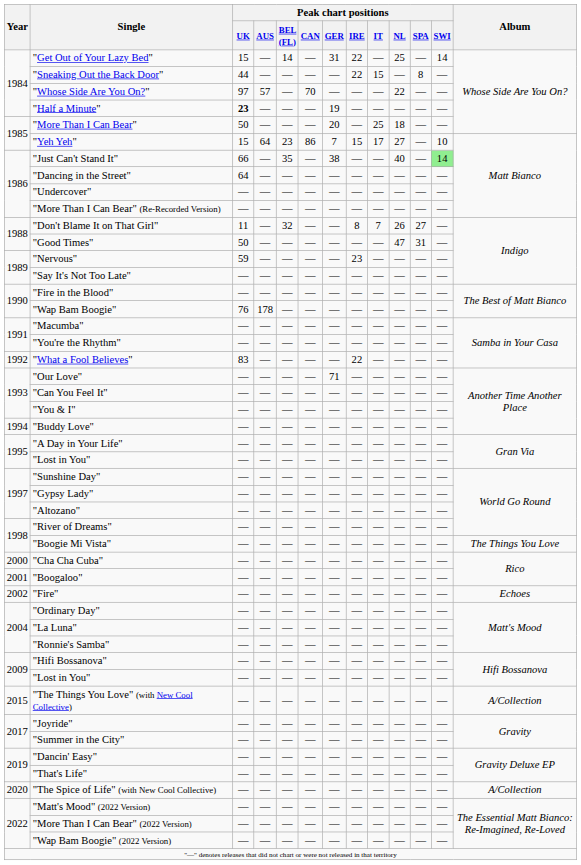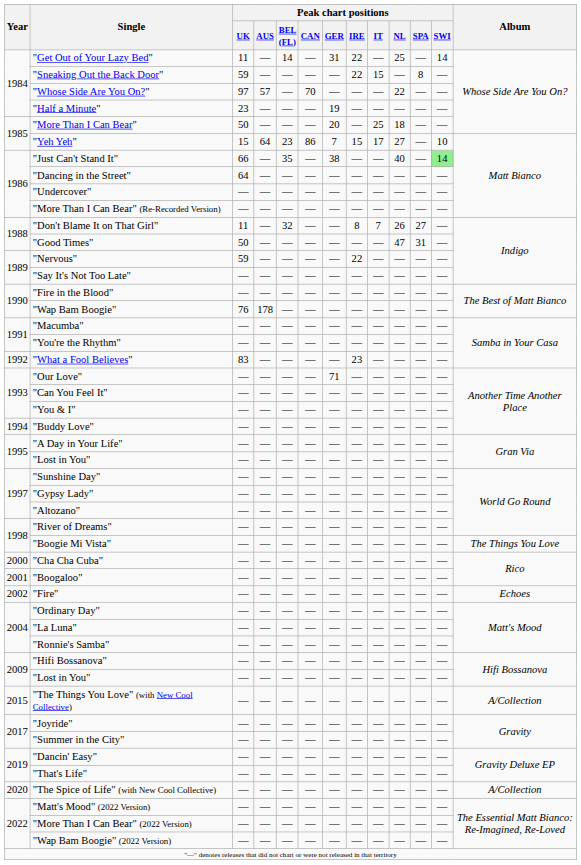 <table class="wikitable" style="text-align:center;">
 <tr>
 <th rowspan="2">Year</th>
 <th rowspan="2">Single</th>
 <th colspan="10">Peak chart positions</th>
 <th rowspan="2">Album</th>
 </tr>
 <tr>
 <th width="25"><small><a href='#'>UK</a></small><br></th>
 <th width="25"><small><a href='#'>AUS</a></small><br></th>
 <th width="25"><small><a href='#'>BEL (FL)</a></small><br></th>
 <th width="25"><small><a href='#'>CAN</a></small><br></th>
 <th width="25"><small><a href='#'>GER</a></small><br></th>
 <th width="25"><small><a href='#'>IRE</a></small><br></th>
 <th width="25"><small><a href='#'>IT</a></small><br></th>
 <th width="25"><small><a href='#'>NL</a></small><br></th>
 <th><small><a href='#'>SPA</a></small><br></th>
 <th width="25"><small><a href='#'>SWI</a></small><br></th>
 </tr>
 <tr>
 <td rowspan="4" style="text-align:center;">1984</td>
 <td align="left">"<a href='#'>Get Out of Your Lazy Bed</a>"</td>
-<td style="text-align:center;">15</td>
+<td style="text-align:center;">11</td>
 <td style="text-align:center;">—</td>
 <td>14</td>
 <td style="text-align:center;">—</td>
 <td style="text-align:center;">31</td>
 <td style="text-align:center;">22</td>
 <td>—</td>
 <td style="text-align:center;">25</td>
 <td>—</td>
 <td style="text-align:center;">14</td>
 <td rowspan="5"><em>Whose Side Are You On?</em></td>
 </tr>
 <tr>
 <td align="left">"<a href='#'>Sneaking Out the Back Door</a>"</td>
-<td style="text-align:center;">44</td>
+<td style="text-align:center;">59</td>
 <td style="text-align:center;">—</td>
 <td>—</td>
 <td style="text-align:center;">—</td>
 <td style="text-align:center;">—</td>
 <td style="text-align:center;">22</td>
 <td>15</td>
 <td style="text-align:center;">—</td>
 <td>8</td>
 <td style="text-align:center;">—</td>
 </tr>
 <tr>
 <td align="left">"<a href='#'>Whose Side Are You On?</a>"</td>
 <td style="text-align:center;">97</td>
 <td style="text-align:center;">57</td>
 <td>—</td>
 <td style="text-align:center;">70</td>
 <td style="text-align:center;">—</td>
 <td style="text-align:center;">—</td>
 <td>—</td>
 <td style="text-align:center;">22</td>
 <td>—</td>
 <td style="text-align:center;">—</td>
 </tr>
 <tr>
 <td align="left">"<a href='#'>Half a Minute</a>"</td>
-<td style="text-align:center;"><strong>23</strong></td>
+<td style="text-align:center;">23</td>
 <td style="text-align:center;">—</td>
 <td>—</td>
 <td style="text-align:center;">—</td>
 <td style="text-align:center;">19</td>
 <td style="text-align:center;">—</td>
 <td>—</td>
 <td style="text-align:center;">—</td>
 <td>—</td>
 <td style="text-align:center;">—</td>
 </tr>
 <tr>
 <td rowspan="2">1985</td>
 <td align="left">"<a href='#'>More Than I Can Bear</a>"</td>
 <td style="text-align:center;">50</td>
 <td style="text-align:center;">—</td>
 <td>—</td>
 <td style="text-align:center;">—</td>
 <td style="text-align:center;">20</td>
 <td style="text-align:center;">—</td>
 <td>25</td>
 <td style="text-align:center;">18</td>
 <td>—</td>
 <td style="text-align:center;">—</td>
 </tr>
 <tr>
 <td align="left">"<a href='#'>Yeh Yeh</a>"</td>
 <td style="text-align:center;">15</td>
 <td style="text-align:center;">64</td>
 <td>23</td>
 <td style="text-align:center;">86</td>
 <td style="text-align:center;">7</td>
 <td style="text-align:center;">15</td>
 <td>17</td>
 <td style="text-align:center;">27</td>
 <td>—</td>
 <td style="text-align:center;">10</td>
 <td rowspan="5"><em>Matt Bianco</em></td>
 </tr>
 <tr>
 <td rowspan="4">1986</td>
 <td align="left">"Just Can't Stand It"</td>
 <td style="text-align:center;">66</td>
 <td style="text-align:center;">—</td>
 <td>35</td>
 <td style="text-align:center;">—</td>
 <td style="text-align:center;">38</td>
 <td style="text-align:center;">—</td>
 <td>—</td>
 <td style="text-align:center;">40</td>
 <td>—</td>
 <td style="background: lightgreen; text-align:center;">14</td>
 </tr>
 <tr>
 <td align="left">"Dancing in the Street"</td>
 <td style="text-align:center;">64</td>
 <td style="text-align:center;">—</td>
 <td>—</td>
 <td style="text-align:center;">—</td>
 <td style="text-align:center;">—</td>
 <td style="text-align:center;">—</td>
 <td>—</td>
 <td style="text-align:center;">—</td>
 <td>—</td>
 <td style="text-align:center;">—</td>
 </tr>
 <tr>
 <td align="left">"Undercover"</td>
 <td style="text-align:center;">—</td>
 <td style="text-align:center;">—</td>
 <td>—</td>
 <td style="text-align:center;">—</td>
 <td style="text-align:center;">—</td>
 <td style="text-align:center;">—</td>
 <td>—</td>
 <td style="text-align:center;">—</td>
 <td>—</td>
 <td style="text-align:center;">—</td>
 </tr>
 <tr>
 <td align="left">"More Than I Can Bear" <small>(Re-Recorded Version)</small></td>
 <td style="text-align:center;">—</td>
 <td style="text-align:center;">—</td>
 <td>—</td>
 <td style="text-align:center;">—</td>
 <td style="text-align:center;">—</td>
 <td style="text-align:center;">—</td>
 <td>—</td>
 <td style="text-align:center;">—</td>
 <td>—</td>
 <td style="text-align:center;">—</td>
 </tr>
 <tr>
 <td rowspan="2">1988</td>
 <td align="left">"Don't Blame It on That Girl"</td>
 <td style="text-align:center;">11</td>
 <td style="text-align:center;">—</td>
 <td>32</td>
 <td style="text-align:center;">—</td>
 <td style="text-align:center;">—</td>
 <td style="text-align:center;">8</td>
 <td>7</td>
 <td style="text-align:center;">26</td>
 <td>27</td>
 <td style="text-align:center;">—</td>
 <td rowspan="4"><em>Indigo</em></td>
 </tr>
 <tr>
 <td align="left">"Good Times"</td>
 <td style="text-align:center;">50</td>
 <td style="text-align:center;">—</td>
 <td>—</td>
 <td style="text-align:center;">—</td>
 <td style="text-align:center;">—</td>
 <td style="text-align:center;">—</td>
 <td>—</td>
 <td style="text-align:center;">47</td>
 <td>31</td>
 <td style="text-align:center;">—</td>
 </tr>
 <tr>
 <td rowspan="2">1989</td>
 <td align="left">"Nervous"</td>
 <td style="text-align:center;">59</td>
 <td style="text-align:center;">—</td>
 <td>—</td>
 <td style="text-align:center;">—</td>
 <td style="text-align:center;">—</td>
-<td style="text-align:center;">23</td>
+<td style="text-align:center;">22</td>
 <td>—</td>
 <td style="text-align:center;">—</td>
 <td>—</td>
 <td style="text-align:center;">—</td>
 </tr>
 <tr>
 <td align="left">"Say It's Not Too Late"</td>
 <td style="text-align:center;">—</td>
 <td style="text-align:center;">—</td>
 <td>—</td>
 <td style="text-align:center;">—</td>
 <td style="text-align:center;">—</td>
 <td style="text-align:center;">—</td>
 <td>—</td>
 <td style="text-align:center;">—</td>
 <td>—</td>
 <td style="text-align:center;">—</td>
 </tr>
 <tr>
 <td rowspan="2">1990</td>
 <td align="left">"Fire in the Blood"</td>
 <td style="text-align:center;">—</td>
 <td style="text-align:center;">—</td>
 <td>—</td>
 <td style="text-align:center;">—</td>
 <td style="text-align:center;">—</td>
 <td style="text-align:center;">—</td>
 <td>—</td>
 <td style="text-align:center;">—</td>
 <td>—</td>
 <td style="text-align:center;">—</td>
 <td rowspan="2"><em>The Best of Matt Bianco</em></td>
 </tr>
 <tr>
 <td align="left">"Wap Bam Boogie"</td>
 <td style="text-align:center;">76</td>
 <td style="text-align:center;">178</td>
 <td>—</td>
 <td style="text-align:center;">—</td>
 <td style="text-align:center;">—</td>
 <td style="text-align:center;">—</td>
 <td>—</td>
 <td style="text-align:center;">—</td>
 <td>—</td>
 <td style="text-align:center;">—</td>
 </tr>
 <tr>
 <td rowspan="2">1991</td>
 <td align="left">"Macumba"</td>
 <td style="text-align:center;">—</td>
 <td style="text-align:center;">—</td>
 <td>—</td>
 <td style="text-align:center;">—</td>
 <td style="text-align:center;">—</td>
 <td style="text-align:center;">—</td>
 <td>—</td>
 <td style="text-align:center;">—</td>
 <td>—</td>
 <td style="text-align:center;">—</td>
 <td rowspan="3"><em>Samba in Your Casa</em></td>
 </tr>
 <tr>
 <td align="left">"You're the Rhythm"</td>
 <td style="text-align:center;">—</td>
 <td style="text-align:center;">—</td>
 <td>—</td>
 <td style="text-align:center;">—</td>
 <td style="text-align:center;">—</td>
 <td style="text-align:center;">—</td>
 <td>—</td>
 <td style="text-align:center;">—</td>
 <td>—</td>
 <td style="text-align:center;">—</td>
 </tr>
 <tr>
 <td>1992</td>
 <td align="left">"<a href='#'>What a Fool Believes</a>"</td>
 <td style="text-align:center;">83</td>
 <td style="text-align:center;">—</td>
 <td>—</td>
 <td style="text-align:center;">—</td>
 <td style="text-align:center;">—</td>
-<td style="text-align:center;">22</td>
+<td style="text-align:center;">23</td>
 <td>—</td>
 <td style="text-align:center;">—</td>
 <td>—</td>
 <td style="text-align:center;">—</td>
 </tr>
 <tr>
 <td rowspan="3">1993</td>
 <td align="left">"Our Love"</td>
 <td style="text-align:center;">—</td>
 <td style="text-align:center;">—</td>
 <td>—</td>
 <td style="text-align:center;">—</td>
 <td style="text-align:center;">71</td>
 <td style="text-align:center;">—</td>
 <td>—</td>
 <td style="text-align:center;">—</td>
 <td>—</td>
 <td style="text-align:center;">—</td>
 <td rowspan="4"><em>Another Time Another Place</em></td>
 </tr>
 <tr>
 <td align="left">"Can You Feel It"</td>
 <td style="text-align:center;">—</td>
 <td style="text-align:center;">—</td>
 <td>—</td>
 <td style="text-align:center;">—</td>
 <td style="text-align:center;">—</td>
 <td style="text-align:center;">—</td>
 <td>—</td>
 <td style="text-align:center;">—</td>
 <td>—</td>
 <td style="text-align:center;">—</td>
 </tr>
 <tr>
 <td align="left">"You & I"</td>
 <td style="text-align:center;">—</td>
 <td style="text-align:center;">—</td>
 <td>—</td>
 <td style="text-align:center;">—</td>
 <td style="text-align:center;">—</td>
 <td style="text-align:center;">—</td>
 <td>—</td>
 <td style="text-align:center;">—</td>
 <td>—</td>
 <td style="text-align:center;">—</td>
 </tr>
 <tr>
 <td>1994</td>
 <td align="left">"Buddy Love"</td>
 <td style="text-align:center;">—</td>
 <td style="text-align:center;">—</td>
 <td>—</td>
 <td style="text-align:center;">—</td>
 <td style="text-align:center;">—</td>
 <td style="text-align:center;">—</td>
 <td>—</td>
 <td style="text-align:center;">—</td>
 <td>—</td>
 <td style="text-align:center;">—</td>
 </tr>
 <tr>
 <td rowspan="2">1995</td>
 <td align="left">"A Day in Your Life"</td>
 <td style="text-align:center;">—</td>
 <td style="text-align:center;">—</td>
 <td>—</td>
 <td style="text-align:center;">—</td>
 <td style="text-align:center;">—</td>
 <td style="text-align:center;">—</td>
 <td>—</td>
 <td style="text-align:center;">—</td>
 <td>—</td>
 <td style="text-align:center;">—</td>
 <td rowspan="2"><em>Gran Via</em></td>
 </tr>
 <tr>
 <td align="left">"Lost in You"</td>
 <td style="text-align:center;">—</td>
 <td style="text-align:center;">—</td>
 <td>—</td>
 <td style="text-align:center;">—</td>
 <td style="text-align:center;">—</td>
 <td style="text-align:center;">—</td>
 <td>—</td>
 <td style="text-align:center;">—</td>
 <td>—</td>
 <td style="text-align:center;">—</td>
 </tr>
 <tr>
 <td rowspan="3">1997</td>
 <td align="left">"Sunshine Day"</td>
 <td>—</td>
 <td>—</td>
 <td>—</td>
 <td>—</td>
 <td>—</td>
 <td>—</td>
 <td>—</td>
 <td>—</td>
 <td>—</td>
 <td>—</td>
 <td rowspan="4"><em>World Go Round</em></td>
 </tr>
 <tr>
 <td align="left">"Gypsy Lady"</td>
 <td style="text-align:center;">—</td>
 <td style="text-align:center;">—</td>
 <td>—</td>
 <td style="text-align:center;">—</td>
 <td style="text-align:center;">—</td>
 <td style="text-align:center;">—</td>
 <td>—</td>
 <td style="text-align:center;">—</td>
 <td>—</td>
 <td style="text-align:center;">—</td>
 </tr>
 <tr>
 <td align="left">"Altozano"</td>
 <td style="text-align:center;">—</td>
 <td style="text-align:center;">—</td>
 <td>—</td>
 <td style="text-align:center;">—</td>
 <td style="text-align:center;">—</td>
 <td style="text-align:center;">—</td>
 <td>—</td>
 <td style="text-align:center;">—</td>
 <td>—</td>
 <td style="text-align:center;">—</td>
 </tr>
 <tr>
 <td rowspan="2">1998</td>
 <td align="left">"River of Dreams"</td>
 <td style="text-align:center;">—</td>
 <td style="text-align:center;">—</td>
 <td>—</td>
 <td style="text-align:center;">—</td>
 <td style="text-align:center;">—</td>
 <td style="text-align:center;">—</td>
 <td>—</td>
 <td style="text-align:center;">—</td>
 <td>—</td>
 <td style="text-align:center;">—</td>
 </tr>
 <tr>
 <td align="left">"Boogie Mi Vista"</td>
 <td style="text-align:center;">—</td>
 <td style="text-align:center;">—</td>
 <td>—</td>
 <td style="text-align:center;">—</td>
 <td style="text-align:center;">—</td>
 <td style="text-align:center;">—</td>
 <td>—</td>
 <td style="text-align:center;">—</td>
 <td>—</td>
 <td style="text-align:center;">—</td>
 <td><em>The Things You Love</em></td>
 </tr>
 <tr>
 <td>2000</td>
 <td align="left">"Cha Cha Cuba"</td>
 <td style="text-align:center;">—</td>
 <td style="text-align:center;">—</td>
 <td>—</td>
 <td style="text-align:center;">—</td>
 <td style="text-align:center;">—</td>
 <td style="text-align:center;">—</td>
 <td>—</td>
 <td style="text-align:center;">—</td>
 <td>—</td>
 <td style="text-align:center;">—</td>
 <td rowspan="2"><em>Rico</em></td>
 </tr>
 <tr>
 <td>2001</td>
 <td align="left">"Boogaloo"</td>
 <td>—</td>
 <td>—</td>
 <td>—</td>
 <td>—</td>
 <td>—</td>
 <td>—</td>
 <td>—</td>
 <td>—</td>
 <td>—</td>
 <td>—</td>
 </tr>
 <tr>
 <td>2002</td>
 <td align="left">"Fire"</td>
 <td>—</td>
 <td>—</td>
 <td>—</td>
 <td>—</td>
 <td>—</td>
 <td>—</td>
 <td>—</td>
 <td>—</td>
 <td>—</td>
 <td>—</td>
 <td><em>Echoes</em></td>
 </tr>
 <tr>
 <td rowspan="3">2004</td>
 <td align="left">"Ordinary Day"</td>
 <td>—</td>
 <td>—</td>
 <td>—</td>
 <td>—</td>
 <td>—</td>
 <td>—</td>
 <td>—</td>
 <td>—</td>
 <td>—</td>
 <td>—</td>
 <td rowspan="3"><em>Matt's Mood</em></td>
 </tr>
 <tr>
 <td align="left">"La Luna"</td>
 <td>—</td>
 <td>—</td>
 <td>—</td>
 <td>—</td>
 <td>—</td>
 <td>—</td>
 <td>—</td>
 <td>—</td>
 <td>—</td>
 <td>—</td>
 </tr>
 <tr>
 <td align="left">"Ronnie's Samba"</td>
 <td>—</td>
 <td>—</td>
 <td>—</td>
 <td>—</td>
 <td>—</td>
 <td>—</td>
 <td>—</td>
 <td>—</td>
 <td>—</td>
 <td>—</td>
 </tr>
 <tr>
 <td rowspan="2">2009</td>
 <td align="left">"Hifi Bossanova"</td>
 <td>—</td>
 <td>—</td>
 <td>—</td>
 <td>—</td>
 <td>—</td>
 <td>—</td>
 <td>—</td>
 <td>—</td>
 <td>—</td>
 <td>—</td>
 <td rowspan="2"><em>Hifi Bossanova</em></td>
 </tr>
 <tr>
 <td align="left">"Lost in You"</td>
 <td>—</td>
 <td>—</td>
 <td>—</td>
 <td>—</td>
 <td>—</td>
 <td>—</td>
 <td>—</td>
 <td>—</td>
 <td>—</td>
 <td>—</td>
 </tr>
 <tr>
 <td>2015</td>
 <td align="left">"The Things You Love" <small>(with <a href='#'>New Cool Collective</a>)</small></td>
 <td>—</td>
 <td>—</td>
 <td>—</td>
 <td>—</td>
 <td>—</td>
 <td>—</td>
 <td>—</td>
 <td>—</td>
 <td>—</td>
 <td>—</td>
 <td><em>A/Collection</em></td>
 </tr>
 <tr>
 <td rowspan="2">2017</td>
 <td align="left">"Joyride"</td>
 <td>—</td>
 <td>—</td>
 <td>—</td>
 <td>—</td>
 <td>—</td>
 <td>—</td>
 <td>—</td>
 <td>—</td>
 <td>—</td>
 <td>—</td>
 <td rowspan="2"><em>Gravity</em></td>
 </tr>
 <tr>
 <td align="left">"Summer in the City"</td>
 <td>—</td>
 <td>—</td>
 <td>—</td>
 <td>—</td>
 <td>—</td>
 <td>—</td>
 <td>—</td>
 <td>—</td>
 <td>—</td>
 <td>—</td>
 </tr>
 <tr>
 <td rowspan="2">2019</td>
 <td align="left">"Dancin' Easy"</td>
 <td>—</td>
 <td>—</td>
 <td>—</td>
 <td>—</td>
 <td>—</td>
 <td>—</td>
 <td>—</td>
 <td>—</td>
 <td>—</td>
 <td>—</td>
 <td rowspan="2"><em>Gravity Deluxe EP</em></td>
 </tr>
 <tr>
 <td align="left">"That's Life"</td>
 <td>—</td>
 <td>—</td>
 <td>—</td>
 <td>—</td>
 <td>—</td>
 <td>—</td>
 <td>—</td>
 <td>—</td>
 <td>—</td>
 <td>—</td>
 </tr>
 <tr>
 <td>2020</td>
 <td align="left">"The Spice of Life" <small>(with New Cool Collective)</small></td>
 <td>—</td>
 <td>—</td>
 <td>—</td>
 <td>—</td>
 <td>—</td>
 <td>—</td>
 <td>—</td>
 <td>—</td>
 <td>—</td>
 <td>—</td>
 <td><em>A/Collection</em></td>
 </tr>
 <tr>
 <td rowspan="3">2022</td>
 <td align="left">"Matt's Mood" <small>(2022 Version)</small></td>
 <td>—</td>
 <td>—</td>
 <td>—</td>
 <td>—</td>
 <td>—</td>
 <td>—</td>
 <td>—</td>
 <td>—</td>
 <td>—</td>
 <td>—</td>
 <td rowspan="3"><em>The Essential Matt Bianco:<br>Re-Imagined, Re-Loved</em></td>
 </tr>
 <tr>
 <td align="left">"More Than I Can Bear" <small>(2022 Version)</small></td>
 <td>—</td>
 <td>—</td>
 <td>—</td>
 <td>—</td>
 <td>—</td>
 <td>—</td>
 <td>—</td>
 <td>—</td>
 <td>—</td>
 <td>—</td>
 </tr>
 <tr>
 <td align="left">"Wap Bam Boogie" <small>(2022 Version)</small></td>
 <td>—</td>
 <td>—</td>
 <td>—</td>
 <td>—</td>
 <td>—</td>
 <td>—</td>
 <td>—</td>
 <td>—</td>
 <td>—</td>
 <td>—</td>
 </tr>
 <tr>
 <td colspan="13" style="font-size:8pt">"—" denotes releases that did not chart or were not released in that territory</td>
 </tr>
 </table>
